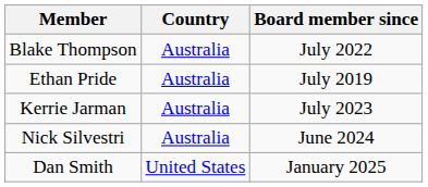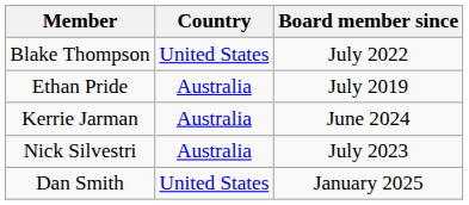 <table class="wikitable" style="text-align:center">
 <tr>
 <th>Member</th>
 <th>Country</th>
 <th>Board member since</th>
 </tr>
 <tr>
 <td>Blake Thompson</td>
-<td><a href='#'>Australia</a></td>
+<td><a href='#'>United States</a></td>
 <td>July 2022</td>
 </tr>
 <tr>
 <td>Ethan Pride</td>
 <td><a href='#'>Australia</a></td>
 <td>July 2019</td>
 </tr>
 <tr>
 <td>Kerrie Jarman</td>
 <td><a href='#'>Australia</a></td>
-<td>July 2023</td>
+<td>June 2024</td>
 </tr>
 <tr>
 <td>Nick Silvestri</td>
 <td><a href='#'>Australia</a></td>
-<td>June 2024</td>
+<td>July 2023</td>
 </tr>
 <tr>
 <td>Dan Smith</td>
 <td><a href='#'>United States</a></td>
 <td>January 2025</td>
 </tr>
 </table>
